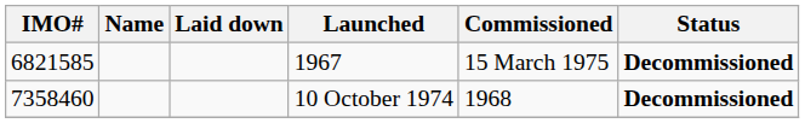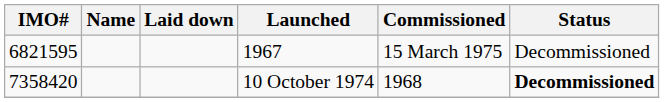 <table class="wikitable">
 <tr>
 <th>IMO#</th>
 <th>Name</th>
 <th>Laid down</th>
 <th>Launched</th>
 <th>Commissioned</th>
 <th>Status</th>
 </tr>
 <tr>
-<td>6821585</td>
+<td>6821595</td>
 <td></td>
 <td></td>
 <td>1967</td>
 <td>15 March 1975</td>
-<td><strong>Decommissioned</strong></td>
+<td>Decommissioned</td>
 </tr>
 <tr>
-<td>7358460</td>
+<td>7358420</td>
 <td></td>
 <td></td>
 <td>10 October 1974</td>
 <td>1968</td>
 <td><strong>Decommissioned</strong></td>
 </tr>
 <tr>
 </tr>
 </table>
